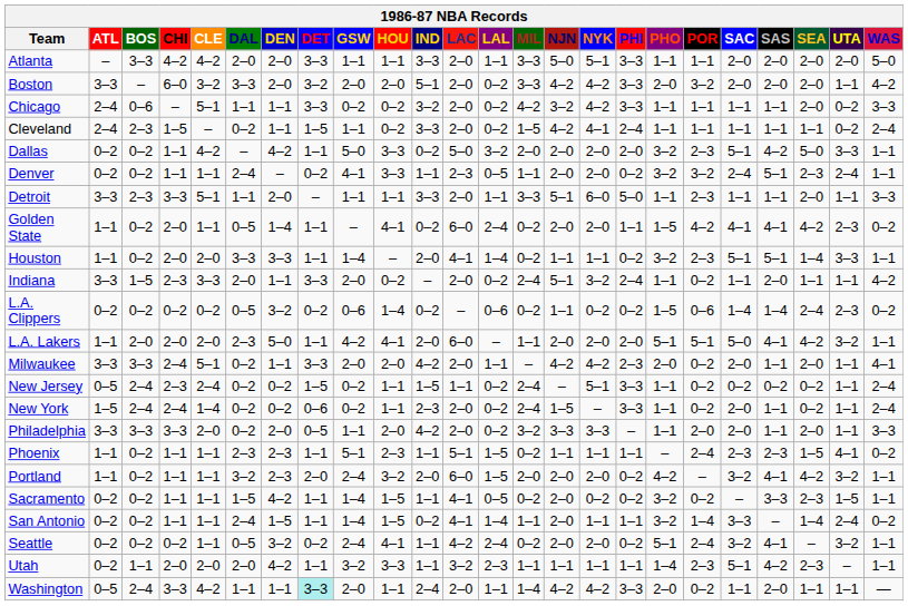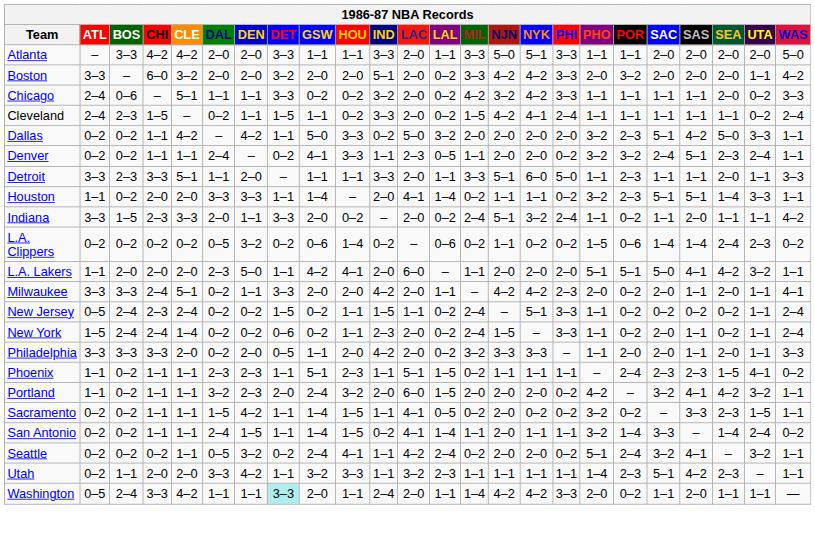 <table class="wikitable" style="font-size:95%; text-align:center;">
 <tr>
 <th colspan=24>1986-87 NBA Records</th>
 </tr>
 <tr>
 <th width=100>Team</th>
 <th style="background:#FF0000;color:#FFFFFF;width=35">ATL</th>
 <th style="background:#006400;color:#FFFFFF;width=35">BOS</th>
 <th style="background:#FF0000;color:#000000;width=35">CHI</th>
 <th style="background:#FF8C00;color:#FFFFFF;width=35">CLE</th>
 <th style="background:#008000;color:#00008B;width=35">DAL</th>
 <th style="background:#0000CD;color:#FFD700;width=35">DEN</th>
 <th style="background:#0000FF;color:#FF0000;width=35">DET</th>
 <th style="background:#0000FF;color:#FFD700;width=35">GSW</th>
 <th style="background:#FF0000;color:#FFD700;width=35">HOU</th>
 <th style="background:#000080;color:#FFD700;width=35">IND</th>
 <th style="background:#F9160D;color:#1A2E8B;width=35">LAC</th>
 <th style="background:#800080;color:#FFD700;width=35">LAL</th>
 <th style="background:#006400;color:#B22222;width=35">MIL</th>
 <th style="background:#B0170C;color:#00056D;width=35">NJN</th>
 <th style="background:#0000FF;color:#FF8C00;width=35">NYK</th>
 <th style="background:#FF0000;color:#0000FF;width=35">PHI</th>
 <th style="background:#800080;color:#FF4500;width=35">PHO</th>
 <th style="background:#000000;color:#FF0000;width=35">POR</th>
 <th style="background:#0000FF;color:#FFFFFF;width=35">SAC</th>
 <th style="background:#000000;color:#C0C0C0;width=35">SAS</th>
 <th style="background:#005831;color:#FFC322;width=35">SEA</th>
 <th style="background:#36004A;color:#FFFF00;width=35">UTA</th>
 <th style="background:#DC143C;color:#0000CD;width=35">WAS</th>
 </tr>
 <tr>
 <td style="text-align:left;"><a href='#'>Atlanta</a></td>
 <td>–</td>
 <td>3–3</td>
 <td>4–2</td>
 <td>4–2</td>
 <td>2–0</td>
 <td>2–0</td>
 <td>3–3</td>
 <td>1–1</td>
 <td>1–1</td>
 <td>3–3</td>
 <td>2–0</td>
 <td>1–1</td>
 <td>3–3</td>
 <td>5–0</td>
 <td>5–1</td>
 <td>3–3</td>
 <td>1–1</td>
 <td>1–1</td>
 <td>2–0</td>
 <td>2–0</td>
 <td>2–0</td>
 <td>2–0</td>
 <td>5–0</td>
 </tr>
 <tr>
 <td style="text-align:left;"><a href='#'>Boston</a></td>
 <td>3–3</td>
 <td>–</td>
 <td>6–0</td>
 <td>3–2</td>
-<td>3–3</td>
+<td>2–0</td>
 <td>2–0</td>
 <td>3–2</td>
 <td>2–0</td>
 <td>2–0</td>
 <td>5–1</td>
 <td>2–0</td>
 <td>0–2</td>
 <td>3–3</td>
 <td>4–2</td>
 <td>4–2</td>
 <td>3–3</td>
 <td>2–0</td>
 <td>3–2</td>
 <td>2–0</td>
 <td>2–0</td>
 <td>2–0</td>
 <td>1–1</td>
 <td>4–2</td>
 </tr>
 <tr>
 <td style="text-align:left;"><a href='#'>Chicago</a></td>
 <td>2–4</td>
 <td>0–6</td>
 <td>–</td>
 <td>5–1</td>
 <td>1–1</td>
 <td>1–1</td>
 <td>3–3</td>
 <td>0–2</td>
 <td>0–2</td>
 <td>3–2</td>
 <td>2–0</td>
 <td>0–2</td>
 <td>4–2</td>
 <td>3–2</td>
 <td>4–2</td>
 <td>3–3</td>
 <td>1–1</td>
 <td>1–1</td>
 <td>1–1</td>
 <td>1–1</td>
 <td>2–0</td>
 <td>0–2</td>
 <td>3–3</td>
 </tr>
 <tr>
 <td style="text-align:left;">Cleveland</td>
 <td>2–4</td>
 <td>2–3</td>
 <td>1–5</td>
 <td>–</td>
 <td>0–2</td>
 <td>1–1</td>
 <td>1–5</td>
 <td>1–1</td>
 <td>0–2</td>
 <td>3–3</td>
 <td>2–0</td>
 <td>0–2</td>
 <td>1–5</td>
 <td>4–2</td>
 <td>4–1</td>
 <td>2–4</td>
 <td>1–1</td>
 <td>1–1</td>
 <td>1–1</td>
 <td>1–1</td>
 <td>1–1</td>
 <td>0–2</td>
 <td>2–4</td>
 </tr>
 <tr>
 <td style="text-align:left;"><a href='#'>Dallas</a></td>
 <td>0–2</td>
 <td>0–2</td>
 <td>1–1</td>
 <td>4–2</td>
 <td>–</td>
 <td>4–2</td>
 <td>1–1</td>
 <td>5–0</td>
 <td>3–3</td>
 <td>0–2</td>
 <td>5–0</td>
 <td>3–2</td>
 <td>2–0</td>
 <td>2–0</td>
 <td>2–0</td>
 <td>2–0</td>
 <td>3–2</td>
 <td>2–3</td>
 <td>5–1</td>
 <td>4–2</td>
 <td>5–0</td>
 <td>3–3</td>
 <td>1–1</td>
 </tr>
 <tr>
 <td style="text-align:left;"><a href='#'>Denver</a></td>
 <td>0–2</td>
 <td>0–2</td>
 <td>1–1</td>
 <td>1–1</td>
 <td>2–4</td>
 <td>–</td>
 <td>0–2</td>
 <td>4–1</td>
 <td>3–3</td>
 <td>1–1</td>
 <td>2–3</td>
 <td>0–5</td>
 <td>1–1</td>
 <td>2–0</td>
 <td>2–0</td>
 <td>0–2</td>
 <td>3–2</td>
 <td>3–2</td>
 <td>2–4</td>
 <td>5–1</td>
 <td>2–3</td>
 <td>2–4</td>
 <td>1–1</td>
 </tr>
 <tr>
 <td style="text-align:left;"><a href='#'>Detroit</a></td>
 <td>3–3</td>
 <td>2–3</td>
 <td>3–3</td>
 <td>5–1</td>
 <td>1–1</td>
 <td>2–0</td>
 <td>–</td>
 <td>1–1</td>
 <td>1–1</td>
 <td>3–3</td>
 <td>2–0</td>
 <td>1–1</td>
 <td>3–3</td>
 <td>5–1</td>
 <td>6–0</td>
 <td>5–0</td>
 <td>1–1</td>
 <td>2–3</td>
 <td>1–1</td>
 <td>1–1</td>
 <td>2–0</td>
 <td>1–1</td>
 <td>3–3</td>
-</tr>
-<tr>
-<td style="text-align:left;"><a href='#'>Golden State</a></td>
-<td>1–1</td>
-<td>0–2</td>
-<td>2–0</td>
-<td>1–1</td>
-<td>0–5</td>
-<td>1–4</td>
-<td>1–1</td>
-<td>–</td>
-<td>4–1</td>
-<td>0–2</td>
-<td>6–0</td>
-<td>2–4</td>
-<td>0–2</td>
-<td>2–0</td>
-<td>2–0</td>
-<td>1–1</td>
-<td>1–5</td>
-<td>4–2</td>
-<td>4–1</td>
-<td>4–1</td>
-<td>4–2</td>
-<td>2–3</td>
-<td>0–2</td>
 </tr>
 <tr>
 <td style="text-align:left;"><a href='#'>Houston</a></td>
 <td>1–1</td>
 <td>0–2</td>
 <td>2–0</td>
 <td>2–0</td>
 <td>3–3</td>
 <td>3–3</td>
 <td>1–1</td>
 <td>1–4</td>
 <td>–</td>
 <td>2–0</td>
 <td>4–1</td>
 <td>1–4</td>
 <td>0–2</td>
 <td>1–1</td>
 <td>1–1</td>
 <td>0–2</td>
 <td>3–2</td>
 <td>2–3</td>
 <td>5–1</td>
 <td>5–1</td>
 <td>1–4</td>
 <td>3–3</td>
 <td>1–1</td>
 </tr>
 <tr>
 <td style="text-align:left;"><a href='#'>Indiana</a></td>
 <td>3–3</td>
 <td>1–5</td>
 <td>2–3</td>
 <td>3–3</td>
 <td>2–0</td>
 <td>1–1</td>
 <td>3–3</td>
 <td>2–0</td>
 <td>0–2</td>
 <td>–</td>
 <td>2–0</td>
 <td>0–2</td>
 <td>2–4</td>
 <td>5–1</td>
 <td>3–2</td>
 <td>2–4</td>
 <td>1–1</td>
 <td>0–2</td>
 <td>1–1</td>
 <td>2–0</td>
 <td>1–1</td>
 <td>1–1</td>
 <td>4–2</td>
 </tr>
 <tr>
 <td style="text-align:left;"><a href='#'>L.A. Clippers</a></td>
 <td>0–2</td>
 <td>0–2</td>
 <td>0–2</td>
 <td>0–2</td>
 <td>0–5</td>
 <td>3–2</td>
 <td>0–2</td>
 <td>0–6</td>
 <td>1–4</td>
 <td>0–2</td>
 <td>–</td>
 <td>0–6</td>
 <td>0–2</td>
 <td>1–1</td>
 <td>0–2</td>
 <td>0–2</td>
 <td>1–5</td>
 <td>0–6</td>
 <td>1–4</td>
 <td>1–4</td>
 <td>2–4</td>
 <td>2–3</td>
 <td>0–2</td>
 </tr>
 <tr>
 <td style="text-align:left;"><a href='#'>L.A. Lakers</a></td>
 <td>1–1</td>
 <td>2–0</td>
 <td>2–0</td>
 <td>2–0</td>
 <td>2–3</td>
 <td>5–0</td>
 <td>1–1</td>
 <td>4–2</td>
 <td>4–1</td>
 <td>2–0</td>
 <td>6–0</td>
 <td>–</td>
 <td>1–1</td>
 <td>2–0</td>
 <td>2–0</td>
 <td>2–0</td>
 <td>5–1</td>
 <td>5–1</td>
 <td>5–0</td>
 <td>4–1</td>
 <td>4–2</td>
 <td>3–2</td>
 <td>1–1</td>
 </tr>
 <tr>
 <td style="text-align:left;"><a href='#'>Milwaukee</a></td>
 <td>3–3</td>
 <td>3–3</td>
 <td>2–4</td>
 <td>5–1</td>
 <td>0–2</td>
 <td>1–1</td>
 <td>3–3</td>
 <td>2–0</td>
 <td>2–0</td>
 <td>4–2</td>
 <td>2–0</td>
 <td>1–1</td>
 <td>–</td>
 <td>4–2</td>
 <td>4–2</td>
 <td>2–3</td>
 <td>2–0</td>
 <td>0–2</td>
 <td>2–0</td>
 <td>1–1</td>
 <td>2–0</td>
 <td>1–1</td>
 <td>4–1</td>
 </tr>
 <tr>
 <td style="text-align:left;"><a href='#'>New Jersey</a></td>
 <td>0–5</td>
 <td>2–4</td>
 <td>2–3</td>
 <td>2–4</td>
 <td>0–2</td>
 <td>0–2</td>
 <td>1–5</td>
 <td>0–2</td>
 <td>1–1</td>
 <td>1–5</td>
 <td>1–1</td>
 <td>0–2</td>
 <td>2–4</td>
 <td>–</td>
 <td>5–1</td>
 <td>3–3</td>
 <td>1–1</td>
 <td>0–2</td>
 <td>0–2</td>
 <td>0–2</td>
 <td>0–2</td>
 <td>1–1</td>
 <td>2–4</td>
 </tr>
 <tr>
 <td style="text-align:left;"><a href='#'>New York</a></td>
 <td>1–5</td>
 <td>2–4</td>
 <td>2–4</td>
 <td>1–4</td>
 <td>0–2</td>
 <td>0–2</td>
 <td>0–6</td>
 <td>0–2</td>
 <td>1–1</td>
 <td>2–3</td>
 <td>2–0</td>
 <td>0–2</td>
 <td>2–4</td>
 <td>1–5</td>
 <td>–</td>
 <td>3–3</td>
 <td>1–1</td>
 <td>0–2</td>
 <td>2–0</td>
 <td>1–1</td>
 <td>0–2</td>
 <td>1–1</td>
 <td>2–4</td>
 </tr>
 <tr>
 <td style="text-align:left;"><a href='#'>Philadelphia</a></td>
 <td>3–3</td>
 <td>3–3</td>
 <td>3–3</td>
 <td>2–0</td>
 <td>0–2</td>
 <td>2–0</td>
 <td>0–5</td>
 <td>1–1</td>
 <td>2–0</td>
 <td>4–2</td>
 <td>2–0</td>
 <td>0–2</td>
 <td>3–2</td>
 <td>3–3</td>
 <td>3–3</td>
 <td>–</td>
 <td>1–1</td>
 <td>2–0</td>
 <td>2–0</td>
 <td>1–1</td>
 <td>2–0</td>
 <td>1–1</td>
 <td>3–3</td>
 </tr>
 <tr>
 <td style="text-align:left;"><a href='#'>Phoenix</a></td>
 <td>1–1</td>
 <td>0–2</td>
 <td>1–1</td>
 <td>1–1</td>
 <td>2–3</td>
 <td>2–3</td>
 <td>1–1</td>
 <td>5–1</td>
 <td>2–3</td>
 <td>1–1</td>
 <td>5–1</td>
 <td>1–5</td>
 <td>0–2</td>
 <td>1–1</td>
 <td>1–1</td>
 <td>1–1</td>
 <td>–</td>
 <td>2–4</td>
 <td>2–3</td>
 <td>2–3</td>
 <td>1–5</td>
 <td>4–1</td>
 <td>0–2</td>
 </tr>
 <tr>
 <td style="text-align:left;"><a href='#'>Portland</a></td>
 <td>1–1</td>
 <td>0–2</td>
 <td>1–1</td>
 <td>1–1</td>
 <td>3–2</td>
 <td>2–3</td>
 <td>2–0</td>
 <td>2–4</td>
 <td>3–2</td>
 <td>2–0</td>
 <td>6–0</td>
 <td>1–5</td>
 <td>2–0</td>
 <td>2–0</td>
 <td>2–0</td>
 <td>0–2</td>
 <td>4–2</td>
 <td>–</td>
 <td>3–2</td>
 <td>4–1</td>
 <td>4–2</td>
 <td>3–2</td>
 <td>1–1</td>
 </tr>
 <tr>
 <td style="text-align:left;"><a href='#'>Sacramento</a></td>
 <td>0–2</td>
 <td>0–2</td>
 <td>1–1</td>
 <td>1–1</td>
 <td>1–5</td>
 <td>4–2</td>
 <td>1–1</td>
 <td>1–4</td>
 <td>1–5</td>
 <td>1–1</td>
 <td>4–1</td>
 <td>0–5</td>
 <td>0–2</td>
 <td>2–0</td>
 <td>0–2</td>
 <td>0–2</td>
 <td>3–2</td>
 <td>0–2</td>
 <td>–</td>
 <td>3–3</td>
 <td>2–3</td>
 <td>1–5</td>
 <td>1–1</td>
 </tr>
 <tr>
 <td style="text-align:left;"><a href='#'>San Antonio</a></td>
 <td>0–2</td>
 <td>0–2</td>
 <td>1–1</td>
 <td>1–1</td>
 <td>2–4</td>
 <td>1–5</td>
 <td>1–1</td>
 <td>1–4</td>
 <td>1–5</td>
 <td>0–2</td>
 <td>4–1</td>
 <td>1–4</td>
 <td>1–1</td>
 <td>2–0</td>
 <td>1–1</td>
 <td>1–1</td>
 <td>3–2</td>
 <td>1–4</td>
 <td>3–3</td>
 <td>–</td>
 <td>1–4</td>
 <td>2–4</td>
 <td>0–2</td>
 </tr>
 <tr>
 <td style="text-align:left;"><a href='#'>Seattle</a></td>
 <td>0–2</td>
 <td>0–2</td>
 <td>0–2</td>
 <td>1–1</td>
 <td>0–5</td>
 <td>3–2</td>
 <td>0–2</td>
 <td>2–4</td>
 <td>4–1</td>
 <td>1–1</td>
 <td>4–2</td>
 <td>2–4</td>
 <td>0–2</td>
 <td>2–0</td>
 <td>2–0</td>
 <td>0–2</td>
 <td>5–1</td>
 <td>2–4</td>
 <td>3–2</td>
 <td>4–1</td>
 <td>–</td>
 <td>3–2</td>
 <td>1–1</td>
 </tr>
 <tr>
 <td style="text-align:left;"><a href='#'>Utah</a></td>
 <td>0–2</td>
 <td>1–1</td>
 <td>2–0</td>
 <td>2–0</td>
-<td>2–0</td>
+<td>3–3</td>
 <td>4–2</td>
 <td>1–1</td>
 <td>3–2</td>
 <td>3–3</td>
 <td>1–1</td>
 <td>3–2</td>
 <td>2–3</td>
 <td>1–1</td>
 <td>1–1</td>
 <td>1–1</td>
 <td>1–1</td>
 <td>1–4</td>
 <td>2–3</td>
 <td>5–1</td>
 <td>4–2</td>
 <td>2–3</td>
 <td>–</td>
 <td>1–1</td>
 </tr>
 <tr>
 <td style="text-align:left;"><a href='#'>Washington</a></td>
 <td>0–5</td>
 <td>2–4</td>
 <td>3–3</td>
 <td>4–2</td>
 <td>1–1</td>
 <td>1–1</td>
 <td style="background: paleturquoise;">3–3</td>
 <td>2–0</td>
 <td>1–1</td>
 <td>2–4</td>
 <td>2–0</td>
 <td>1–1</td>
 <td>1–4</td>
 <td>4–2</td>
 <td>4–2</td>
 <td>3–3</td>
 <td>2–0</td>
 <td>0–2</td>
 <td>1–1</td>
 <td>2–0</td>
 <td>1–1</td>
 <td>1–1</td>
 <td>—</td>
 </tr>
 </table>
